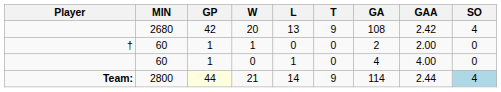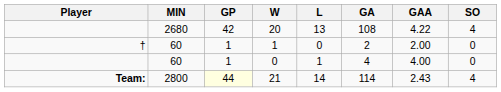 <table class="wikitable sortable" width="60%">
 <tr>
 <th bgcolor="#DDDDFF" width="10%">Player</th>
 <th width="3%" bgcolor="#DDDDFF" title="Minutes played">MIN</th>
 <th width="3%" bgcolor="#DDDDFF" title="Games played in">GP</th>
 <th width="3%" bgcolor="#DDDDFF" title="Wins">W</th>
 <th width="3%" bgcolor="#DDDDFF"title="Losses">L</th>
-<th width="3%" bgcolor="#DDDDFF" title="Ties">T</th>
 <th width="3%" bgcolor="#DDDDFF" title="Goals against">GA</th>
 <th width="3%" bgcolor="#DDDDFF" title="Goals against average">GAA</th>
 <th width="3%" bgcolor="#DDDDFF"title="Shut-outs">SO</th>
 </tr>
 <tr align="center">
 <td align="right"></td>
 <td>2680</td>
 <td>42</td>
 <td>20</td>
 <td>13</td>
-<td>9</td>
 <td>108</td>
-<td>2.42</td>
+<td>4.22</td>
 <td>4</td>
 </tr>
 <tr align="center">
 <td align="right">†</td>
 <td>60</td>
 <td>1</td>
 <td>1</td>
-<td>0</td>
 <td>0</td>
 <td>2</td>
 <td>2.00</td>
 <td>0</td>
 </tr>
 <tr align="center">
 <td align="right"></td>
 <td>60</td>
 <td>1</td>
 <td>0</td>
 <td>1</td>
-<td>0</td>
 <td>4</td>
 <td>4.00</td>
 <td>0</td>
 </tr>
 <tr align="center">
 <td align="right"><strong>Team:</strong></td>
 <td>2800</td>
 <td style="background: lightyellow;">44</td>
 <td>21</td>
 <td>14</td>
-<td>9</td>
 <td>114</td>
-<td>2.44</td>
-<td style="background: lightblue;">4</td>
+<td>2.43</td>
+<td>4</td>
 </tr>
 </table>
